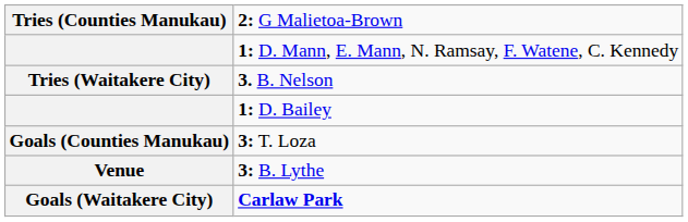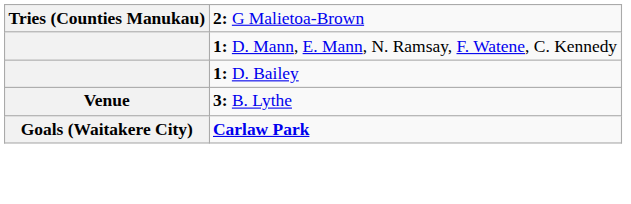 <table class="wikitable">
 <tr>
 <th>Tries (Counties Manukau)</th>
 <td><strong>2:</strong> <a href='#'>G Malietoa-Brown</a></td>
 </tr>
 <tr>
 <th></th>
 <td><strong>1:</strong> <a href='#'>D. Mann</a>, <a href='#'>E. Mann</a>, N. Ramsay, <a href='#'>F. Watene</a>, C. Kennedy</td>
 </tr>
 <tr>
-<th>Tries (Waitakere City)</th>
-<td><strong>3.</strong> <a href='#'>B. Nelson</a></td>
-</tr>
-<tr>
 <th></th>
 <td><strong>1:</strong> <a href='#'>D. Bailey</a></td>
-</tr>
-<tr>
-<th>Goals (Counties Manukau)</th>
-<td><strong>3:</strong> T. Loza</td>
 </tr>
 <tr>
 <th>Venue</th>
 <td><strong>3:</strong> <a href='#'>B. Lythe</a></td>
 </tr>
 <tr>
 <th>Goals (Waitakere City)</th>
 <td><strong><a href='#'>Carlaw Park</a></strong></td>
 </tr>
 </table>
